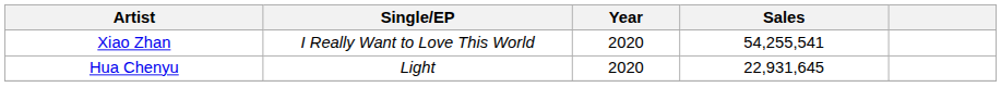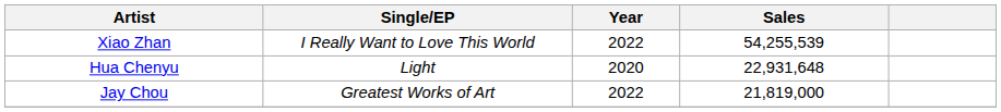 <table class="wikitable sortable" style="text-align:center; background:#FFFFFF;">
 <tr>
 <th width="250">Artist</th>
 <th width="300">Single/EP</th>
 <th width="100">Year</th>
 <th width="200">Sales</th>
 <th class="unsortable" width="100"></th>
 </tr>
 <tr>
 <td><a href='#'>Xiao Zhan</a></td>
 <td align="center"><em>I Really Want to Love This World</em></td>
-<td align="center">2020</td>
-<td align="center">54,255,541</td>
+<td align="center">2022</td>
+<td align="center">54,255,539</td>
 <td align="center"></td>
 </tr>
 <tr>
 <td><a href='#'>Hua Chenyu</a></td>
 <td align="center"><em>Light</em></td>
 <td align="center">2020</td>
-<td align="center">22,931,645</td>
+<td align="center">22,931,648</td>
+<td align="center"></td>
+</tr>
+<tr>
+<td><a href='#'>Jay Chou</a></td>
+<td align="center"><em>Greatest Works of Art</em></td>
+<td align="center">2022</td>
+<td align="center">21,819,000</td>
 <td align="center"></td>
 </tr>
 <tr>
 </tr>
 </table>
